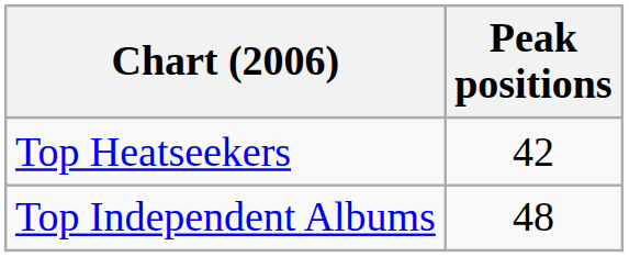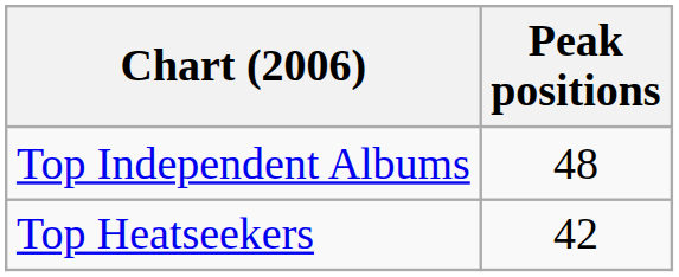 <table class="wikitable">
 <tr>
 <th>Chart (2006)</th>
 <th>Peak<br>positions</th>
 </tr>
 <tr>
+<td><a href='#'>Top Independent Albums</a></td>
+<td align=center>48</td>
+</tr>
+<tr>
 <td><a href='#'>Top Heatseekers</a></td>
 <td align=center>42</td>
 </tr>
-<tr>
-<td><a href='#'>Top Independent Albums</a></td>
-<td align=center>48</td>
-</tr>
 </table>
